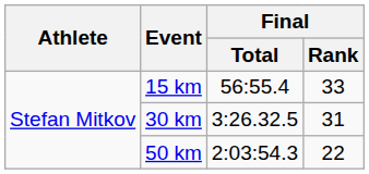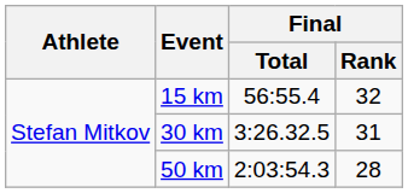 <table class="wikitable" style="font-size:90%">
 <tr>
 <th rowspan="2">Athlete</th>
 <th rowspan="2">Event</th>
 <th colspan="2">Final</th>
 </tr>
 <tr>
 <th>Total</th>
 <th>Rank</th>
 </tr>
 <tr>
 <td rowspan=3><a href='#'>Stefan Mitkov</a></td>
 <td align="center"><a href='#'>15 km</a></td>
 <td align="center">56:55.4</td>
-<td align="center">33</td>
+<td align="center">32</td>
 </tr>
 <tr>
 <td align="center"><a href='#'>30 km</a></td>
 <td align="center">3:26.32.5</td>
 <td align="center">31</td>
 </tr>
 <tr>
 <td align="center"><a href='#'>50 km</a></td>
 <td align="center">2:03:54.3</td>
-<td align="center">22</td>
+<td align="center">28</td>
 </tr>
 </table>
